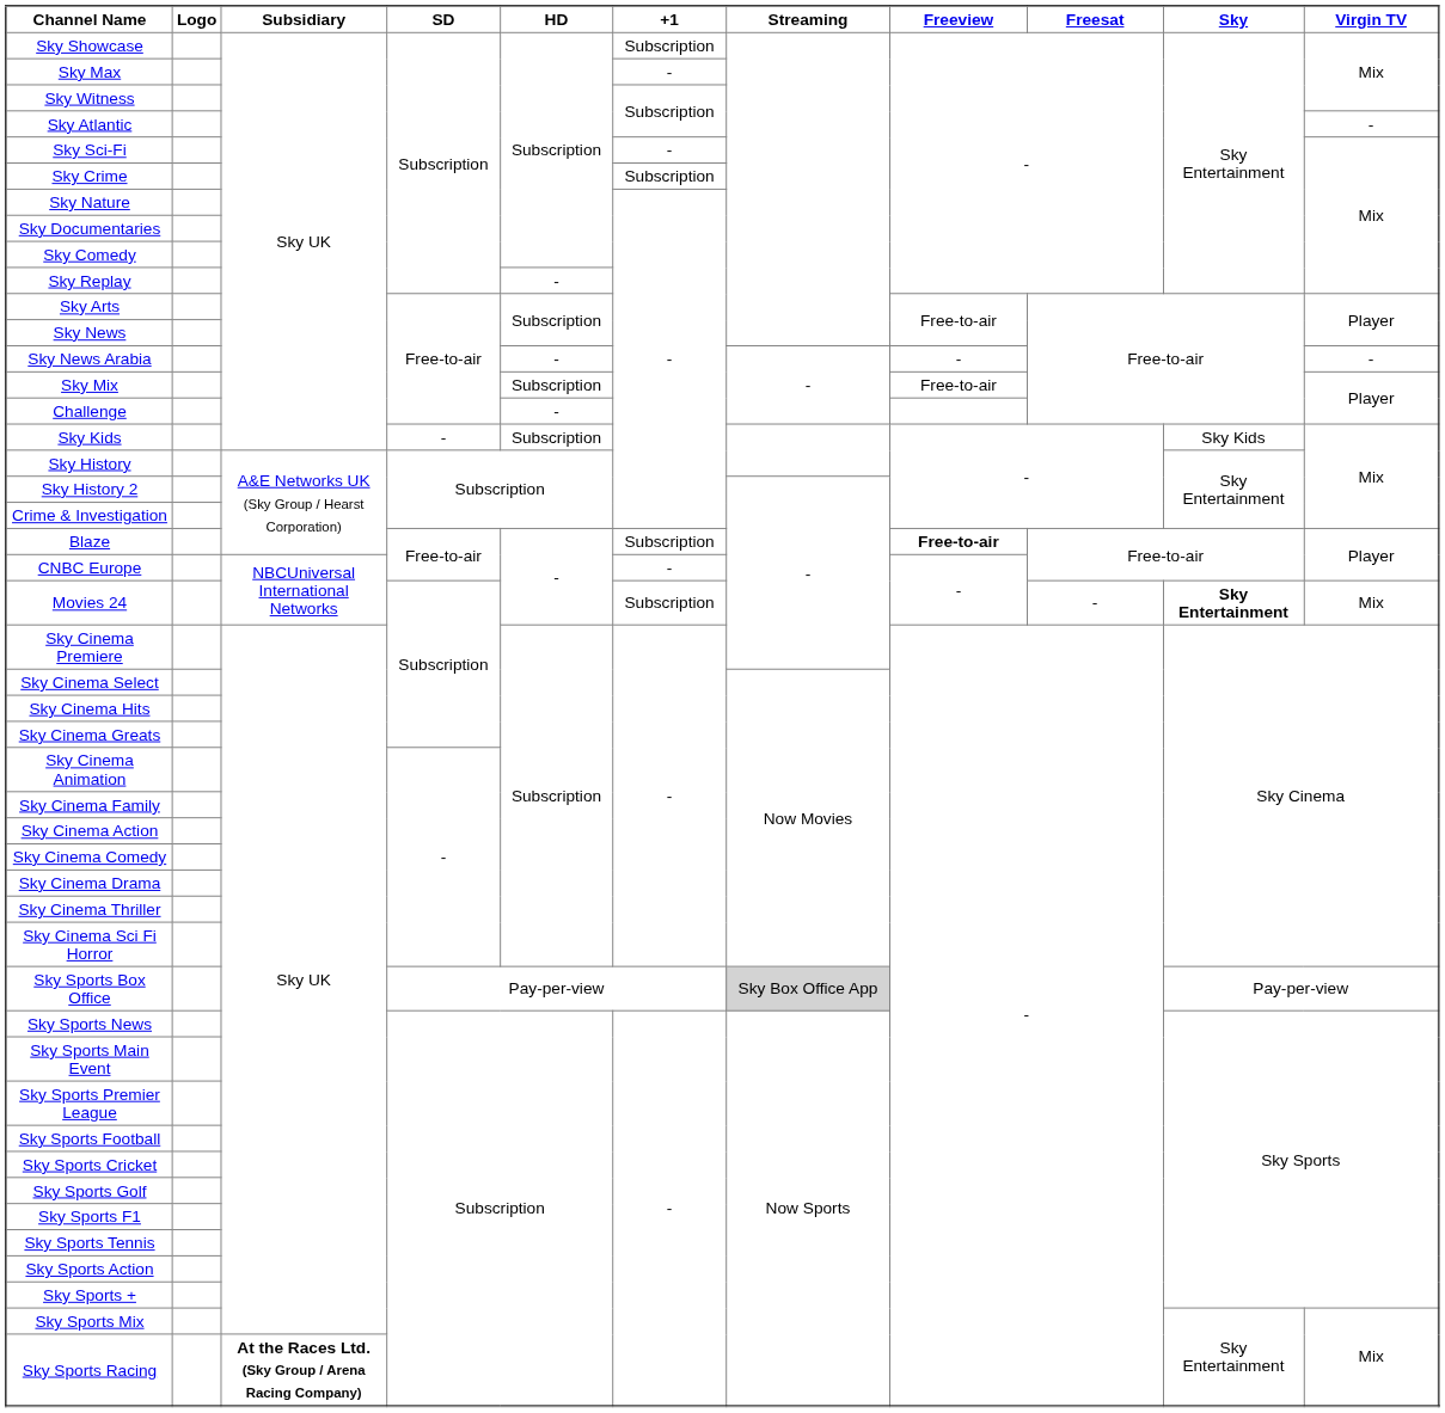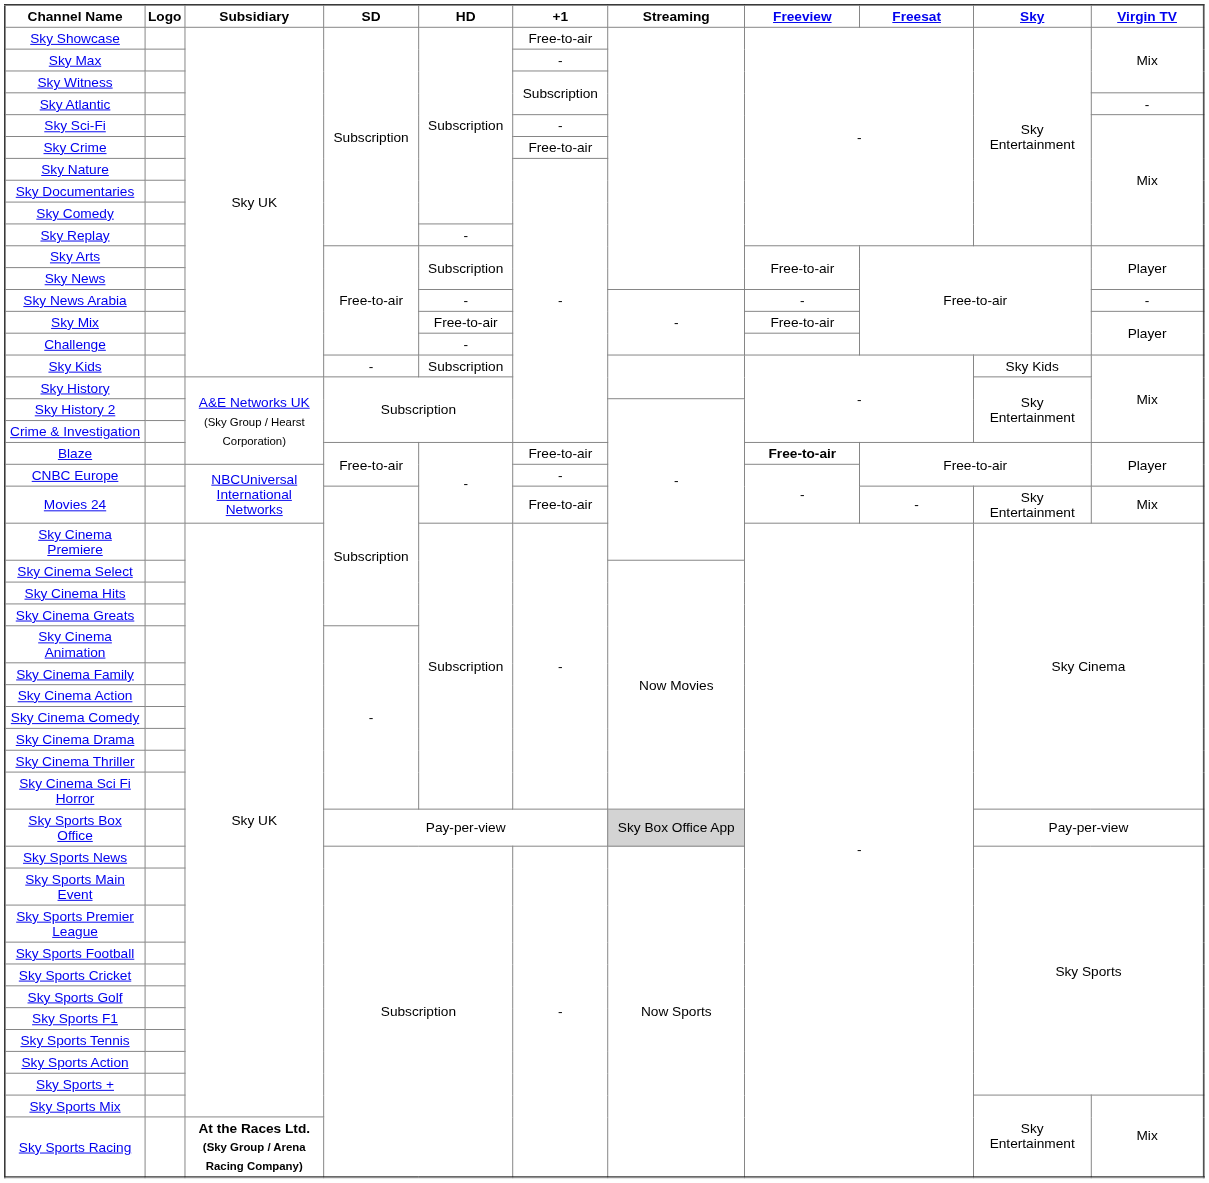 <table class="toccolours" border="2" cellpadding="3" style="border-collapse:collapse; font-size:90%; text-align:center; width:100%;">
 <tr>
 <th style="width:12%;">Channel Name</th>
 <th>Logo</th>
 <th style="width:12%;">Subsidiary</th>
 <th style="width:8%;">SD</th>
 <th style="width:8%;">HD</th>
 <th style="width:8%;">+1</th>
 <th style="width:12%;">Streaming</th>
 <th style="width:10%;"><a href='#'>Freeview</a></th>
 <th style="width:10%;"><a href='#'>Freesat</a></th>
 <th style="width:10%;"><a href='#'>Sky</a></th>
 <th style="width:10%;"><a href='#'>Virgin TV</a></th>
 </tr>
 <tr>
 <td><a href='#'>Sky Showcase</a></td>
 <td></td>
 <td rowspan="16">Sky UK</td>
 <td rowspan="10">Subscription</td>
 <td rowspan="9">Subscription</td>
-<td>Subscription</td>
+<td>Free-to-air</td>
 <td rowspan="12"></td>
 <td colspan="2" rowspan="10">-</td>
 <td rowspan="10">Sky Entertainment</td>
 <td rowspan="3">Mix</td>
 </tr>
 <tr>
 <td><a href='#'>Sky Max</a></td>
 <td></td>
 <td>-</td>
 </tr>
 <tr>
 <td><a href='#'>Sky Witness</a></td>
 <td></td>
 <td rowspan="2">Subscription</td>
 </tr>
 <tr>
 <td><a href='#'>Sky Atlantic</a></td>
 <td></td>
 <td>-</td>
 </tr>
 <tr>
 <td><a href='#'>Sky Sci-Fi</a></td>
 <td></td>
 <td>-</td>
 <td rowspan="6">Mix</td>
 </tr>
 <tr>
 <td><a href='#'>Sky Crime</a></td>
 <td></td>
-<td>Subscription</td>
+<td>Free-to-air</td>
 </tr>
 <tr>
 <td><a href='#'>Sky Nature</a></td>
 <td></td>
 <td rowspan="13">-</td>
 </tr>
 <tr>
 <td><a href='#'>Sky Documentaries</a></td>
 <td></td>
 </tr>
 <tr>
 <td><a href='#'>Sky Comedy</a></td>
 <td></td>
 </tr>
 <tr>
 <td><a href='#'>Sky Replay</a></td>
 <td></td>
 <td>-</td>
 </tr>
 <tr>
 <td><a href='#'>Sky Arts</a></td>
 <td></td>
 <td rowspan="5">Free-to-air</td>
 <td rowspan="2">Subscription</td>
 <td rowspan="2">Free-to-air</td>
 <td colspan="2" rowspan="5">Free-to-air</td>
 <td rowspan="2">Player</td>
 </tr>
 <tr>
 <td><a href='#'>Sky News</a></td>
 <td></td>
 </tr>
 <tr>
 <td><a href='#'>Sky News Arabia</a></td>
 <td></td>
 <td>-</td>
 <td rowspan="3">-</td>
 <td>-</td>
 <td>-</td>
 </tr>
 <tr>
 <td><a href='#'>Sky Mix</a></td>
 <td></td>
-<td>Subscription</td>
+<td>Free-to-air</td>
 <td>Free-to-air</td>
 <td rowspan="2">Player</td>
 </tr>
 <tr>
 <td><a href='#'>Challenge</a></td>
 <td></td>
 <td>-</td>
 </tr>
 <tr>
 <td><a href='#'>Sky Kids</a></td>
 <td></td>
 <td>-</td>
 <td>Subscription</td>
 <td rowspan="2"></td>
 <td colspan="2" rowspan="4">-</td>
 <td>Sky Kids</td>
 <td rowspan="4">Mix</td>
 </tr>
 <tr>
 <td><a href='#'>Sky History</a></td>
 <td></td>
 <td rowspan="4"><a href='#'>A&E Networks UK</a><br><sub>(Sky Group / Hearst Corporation)</sub></td>
 <td colspan="2" rowspan="3">Subscription</td>
 <td rowspan="3">Sky Entertainment</td>
 </tr>
 <tr>
 <td><a href='#'>Sky History 2</a></td>
 <td></td>
 <td rowspan="6">-</td>
 </tr>
 <tr>
 <td><a href='#'>Crime & Investigation</a></td>
 <td></td>
 </tr>
 <tr>
 <td><a href='#'>Blaze</a></td>
 <td></td>
 <td rowspan="2">Free-to-air</td>
 <td rowspan="3">-</td>
-<td>Subscription</td>
+<td>Free-to-air</td>
 <td><strong>Free-to-air</strong></td>
 <td colspan="2" rowspan="2">Free-to-air</td>
 <td rowspan="2">Player</td>
 </tr>
 <tr>
 <td><a href='#'>CNBC Europe</a></td>
 <td></td>
 <td rowspan="2"><a href='#'>NBCUniversal International Networks</a></td>
 <td>-</td>
 <td rowspan="2">-</td>
 </tr>
 <tr>
 <td><a href='#'>Movies 24</a></td>
 <td></td>
 <td rowspan="5">Subscription</td>
-<td>Subscription</td>
+<td>Free-to-air</td>
 <td>-</td>
-<td><strong>Sky Entertainment</strong></td>
+<td>Sky Entertainment</td>
 <td>Mix</td>
 </tr>
 <tr>
 <td><a href='#'>Sky Cinema Premiere</a></td>
 <td></td>
 <td rowspan="23">Sky UK</td>
 <td rowspan="11">Subscription</td>
 <td rowspan="11">-</td>
 <td colspan='2' rowspan="24">-</td>
 <td colspan="3" rowspan="11">Sky Cinema</td>
 </tr>
 <tr>
 <td><a href='#'>Sky Cinema Select</a></td>
 <td></td>
 <td rowspan="10">Now Movies</td>
 </tr>
 <tr>
 <td><a href='#'>Sky Cinema Hits</a></td>
 <td></td>
 </tr>
 <tr>
 <td><a href='#'>Sky Cinema Greats</a></td>
 <td></td>
 </tr>
 <tr>
 <td><a href='#'>Sky Cinema Animation</a></td>
 <td></td>
 <td rowspan="7">-</td>
 </tr>
 <tr>
 <td><a href='#'>Sky Cinema Family</a></td>
 <td></td>
 </tr>
 <tr>
 <td><a href='#'>Sky Cinema Action</a></td>
 <td></td>
 </tr>
 <tr>
 <td><a href='#'>Sky Cinema Comedy</a></td>
 <td></td>
 </tr>
 <tr>
 <td><a href='#'>Sky Cinema Drama</a></td>
 <td></td>
 </tr>
 <tr>
 <td><a href='#'>Sky Cinema Thriller</a></td>
 <td></td>
 </tr>
 <tr>
 <td><a href='#'>Sky Cinema Sci Fi Horror</a></td>
 <td></td>
 </tr>
 <tr>
 <td><a href='#'>Sky Sports Box Office</a></td>
 <td></td>
 <td colspan="3">Pay-per-view</td>
 <td style="background: lightgrey;">Sky Box Office App</td>
 <td colspan="2">Pay-per-view</td>
 </tr>
 <tr>
 <td><a href='#'>Sky Sports News</a></td>
 <td></td>
 <td colspan="2" rowspan="12">Subscription</td>
 <td rowspan="12">-</td>
 <td rowspan="12">Now Sports</td>
 <td colspan="2" rowspan="10">Sky Sports</td>
 </tr>
 <tr>
 <td><a href='#'>Sky Sports Main Event</a></td>
 <td></td>
 </tr>
 <tr>
 <td><a href='#'>Sky Sports Premier League</a></td>
 <td></td>
 </tr>
 <tr>
 <td><a href='#'>Sky Sports Football</a></td>
 <td></td>
 </tr>
 <tr>
 <td><a href='#'>Sky Sports Cricket</a></td>
 <td></td>
 </tr>
 <tr>
 <td><a href='#'>Sky Sports Golf</a></td>
 <td></td>
 </tr>
 <tr>
 <td><a href='#'>Sky Sports F1</a></td>
 <td></td>
 </tr>
 <tr>
 <td><a href='#'>Sky Sports Tennis</a></td>
 <td></td>
 </tr>
 <tr>
 <td><a href='#'>Sky Sports Action</a></td>
 <td></td>
 </tr>
 <tr>
 <td><a href='#'>Sky Sports +</a></td>
 <td></td>
 </tr>
 <tr>
 <td><a href='#'>Sky Sports Mix</a></td>
 <td></td>
 <td rowspan="2">Sky Entertainment</td>
 <td rowspan="2">Mix</td>
 </tr>
 <tr>
 <td><a href='#'>Sky Sports Racing</a></td>
 <td></td>
 <td><strong>At the Races Ltd.<br><sub>(Sky Group / Arena Racing Company)</sub></strong></td>
 </tr>
 </table>
